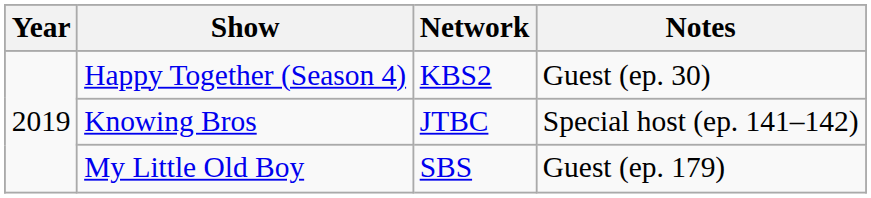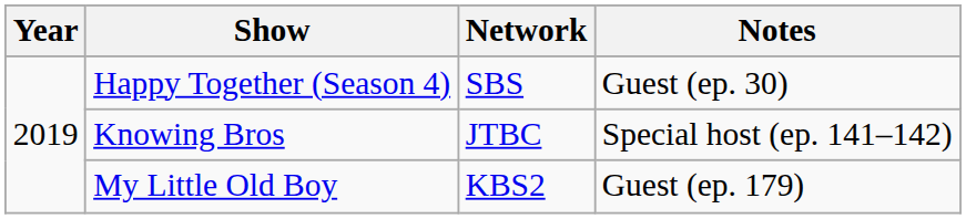 <table class="wikitable">
 <tr>
 <th>Year</th>
 <th>Show</th>
 <th>Network</th>
 <th>Notes</th>
 </tr>
 <tr>
 <td rowspan=3>2019</td>
 <td><a href='#'>Happy Together (Season 4)</a></td>
-<td><a href='#'>KBS2</a></td>
+<td><a href='#'>SBS</a></td>
 <td>Guest (ep. 30)</td>
 </tr>
 <tr>
 <td><a href='#'>Knowing Bros</a></td>
 <td><a href='#'>JTBC</a></td>
 <td>Special host (ep. 141–142)</td>
 </tr>
 <tr>
 <td><a href='#'>My Little Old Boy</a></td>
-<td><a href='#'>SBS</a></td>
+<td><a href='#'>KBS2</a></td>
 <td>Guest (ep. 179)</td>
 </tr>
 </table>
